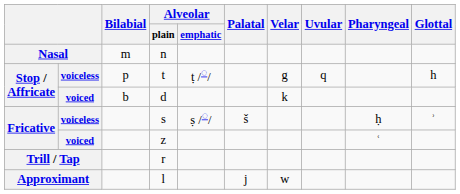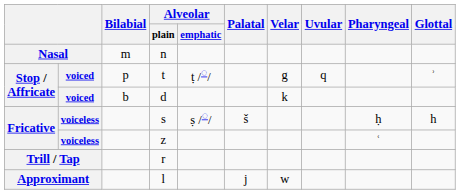 <table class="wikitable" style=text-align:center>
 <tr>
 <th colspan="2" rowspan="2"></th>
 <th rowspan="2"><a href='#'>Bilabial</a></th>
 <th colspan=2><a href='#'>Alveolar</a></th>
 <th rowspan="2"><a href='#'>Palatal</a></th>
 <th rowspan="2"><a href='#'>Velar</a></th>
 <th rowspan="2"><a href='#'>Uvular</a></th>
 <th rowspan="2"><a href='#'>Pharyngeal</a></th>
 <th rowspan="2"><a href='#'>Glottal</a></th>
 </tr>
 <tr>
 <th><small>plain</small></th>
 <th><small><a href='#'>emphatic</a></small></th>
 </tr>
 <tr>
 <th colspan="2"><a href='#'>Nasal</a></th>
 <td> m </td>
 <td> n </td>
 <td></td>
 <td></td>
 <td></td>
 <td></td>
 <td></td>
 <td></td>
 </tr>
 <tr>
 <th rowspan="2"><a href='#'>Stop</a> /<br><a href='#'>Affricate</a></th>
-<th><small><a href='#'>voiceless</a></small></th>
+<th><small><a href='#'>voiced</a></small></th>
 <td> p </td>
 <td> t </td>
 <td> ṭ /<sup><a href='#'>◌</a></sup>/</td>
 <td></td>
 <td> g </td>
 <td> q </td>
 <td></td>
-<td> h </td>
+<td> ʾ </td>
 </tr>
 <tr>
 <th><small><a href='#'>voiced</a></small></th>
 <td> b </td>
 <td> d </td>
 <td></td>
 <td></td>
 <td> k </td>
 <td></td>
 <td></td>
 <td></td>
 </tr>
 <tr>
 <th rowspan="2"><a href='#'>Fricative</a></th>
 <th><small><a href='#'>voiceless</a></small></th>
 <td></td>
 <td> s </td>
 <td> ṣ /<sup><a href='#'>◌</a></sup>/</td>
 <td> š </td>
 <td></td>
 <td></td>
 <td> ḥ </td>
-<td> ʾ </td>
+<td> h </td>
 </tr>
 <tr>
-<th><small><a href='#'>voiced</a></small></th>
+<th><small><a href='#'>voiceless</a></small></th>
 <td></td>
 <td> z </td>
 <td></td>
 <td></td>
 <td></td>
 <td></td>
 <td> ʿ </td>
 <td></td>
 </tr>
 <tr>
 <th colspan="2"><a href='#'>Trill</a> / <a href='#'>Tap</a></th>
 <td></td>
 <td> r </td>
 <td></td>
 <td></td>
 <td></td>
 <td></td>
 <td></td>
 <td></td>
 </tr>
 <tr>
 <th colspan="2"><a href='#'>Approximant</a></th>
 <td></td>
 <td> l </td>
 <td></td>
 <td> j </td>
 <td> w </td>
 <td></td>
 <td></td>
 <td></td>
 </tr>
 </table>
